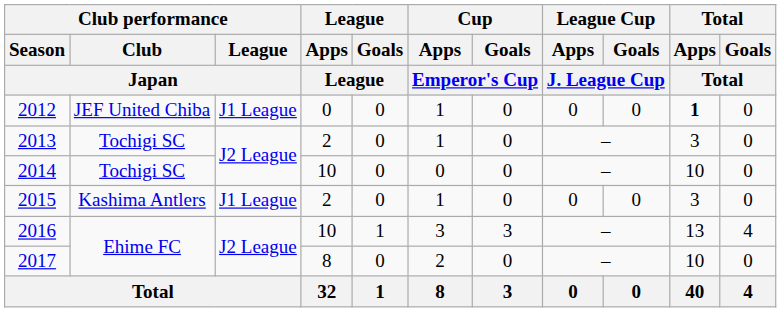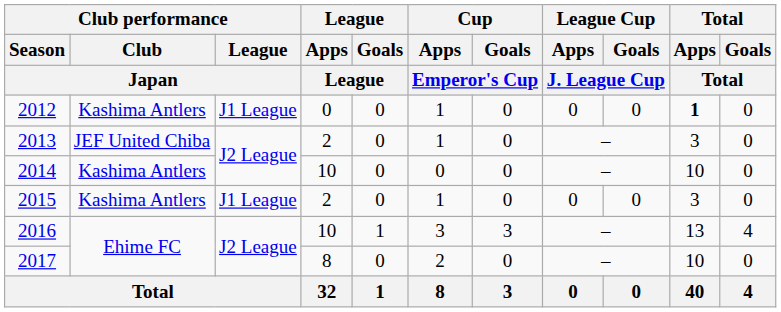 <table class="wikitable" style="text-align:center;">
 <tr>
 <th colspan=3>Club performance</th>
 <th colspan=2>League</th>
 <th colspan=2>Cup</th>
 <th colspan=2>League Cup</th>
 <th colspan=2>Total</th>
 </tr>
 <tr>
 <th>Season</th>
 <th>Club</th>
 <th>League</th>
 <th>Apps</th>
 <th>Goals</th>
 <th>Apps</th>
 <th>Goals</th>
 <th>Apps</th>
 <th>Goals</th>
 <th>Apps</th>
 <th>Goals</th>
 </tr>
 <tr>
 <th colspan=3>Japan</th>
 <th colspan=2>League</th>
 <th colspan=2><a href='#'>Emperor's Cup</a></th>
 <th colspan=2><a href='#'>J. League Cup</a></th>
 <th colspan=2>Total</th>
 </tr>
 <tr>
 <td><a href='#'>2012</a></td>
-<td><a href='#'>JEF United Chiba</a></td>
+<td><a href='#'>Kashima Antlers</a></td>
 <td><a href='#'>J1 League</a></td>
 <td>0</td>
 <td>0</td>
 <td>1</td>
 <td>0</td>
 <td>0</td>
 <td>0</td>
 <td><strong>1</strong></td>
 <td>0</td>
 </tr>
 <tr>
 <td><a href='#'>2013</a></td>
-<td><a href='#'>Tochigi SC</a></td>
+<td><a href='#'>JEF United Chiba</a></td>
 <td rowspan="2"><a href='#'>J2 League</a></td>
 <td>2</td>
 <td>0</td>
 <td>1</td>
 <td>0</td>
 <td colspan="2">–</td>
 <td>3</td>
 <td>0</td>
 </tr>
 <tr>
 <td><a href='#'>2014</a></td>
-<td><a href='#'>Tochigi SC</a></td>
+<td><a href='#'>Kashima Antlers</a></td>
 <td>10</td>
 <td>0</td>
 <td>0</td>
 <td>0</td>
 <td colspan="2">–</td>
 <td>10</td>
 <td>0</td>
 </tr>
 <tr>
 <td><a href='#'>2015</a></td>
 <td><a href='#'>Kashima Antlers</a></td>
 <td><a href='#'>J1 League</a></td>
 <td>2</td>
 <td>0</td>
 <td>1</td>
 <td>0</td>
 <td>0</td>
 <td>0</td>
 <td>3</td>
 <td>0</td>
 </tr>
 <tr>
 <td><a href='#'>2016</a></td>
 <td rowspan="2"><a href='#'>Ehime FC</a></td>
 <td rowspan="2"><a href='#'>J2 League</a></td>
 <td>10</td>
 <td>1</td>
 <td>3</td>
 <td>3</td>
 <td colspan="2">–</td>
 <td>13</td>
 <td>4</td>
 </tr>
 <tr>
 <td><a href='#'>2017</a></td>
 <td>8</td>
 <td>0</td>
 <td>2</td>
 <td>0</td>
 <td colspan="2">–</td>
 <td>10</td>
 <td>0</td>
 </tr>
 <tr>
 <th colspan=3>Total</th>
 <th>32</th>
 <th>1</th>
 <th>8</th>
 <th>3</th>
 <th>0</th>
 <th>0</th>
 <th>40</th>
 <th>4</th>
 </tr>
 </table>
